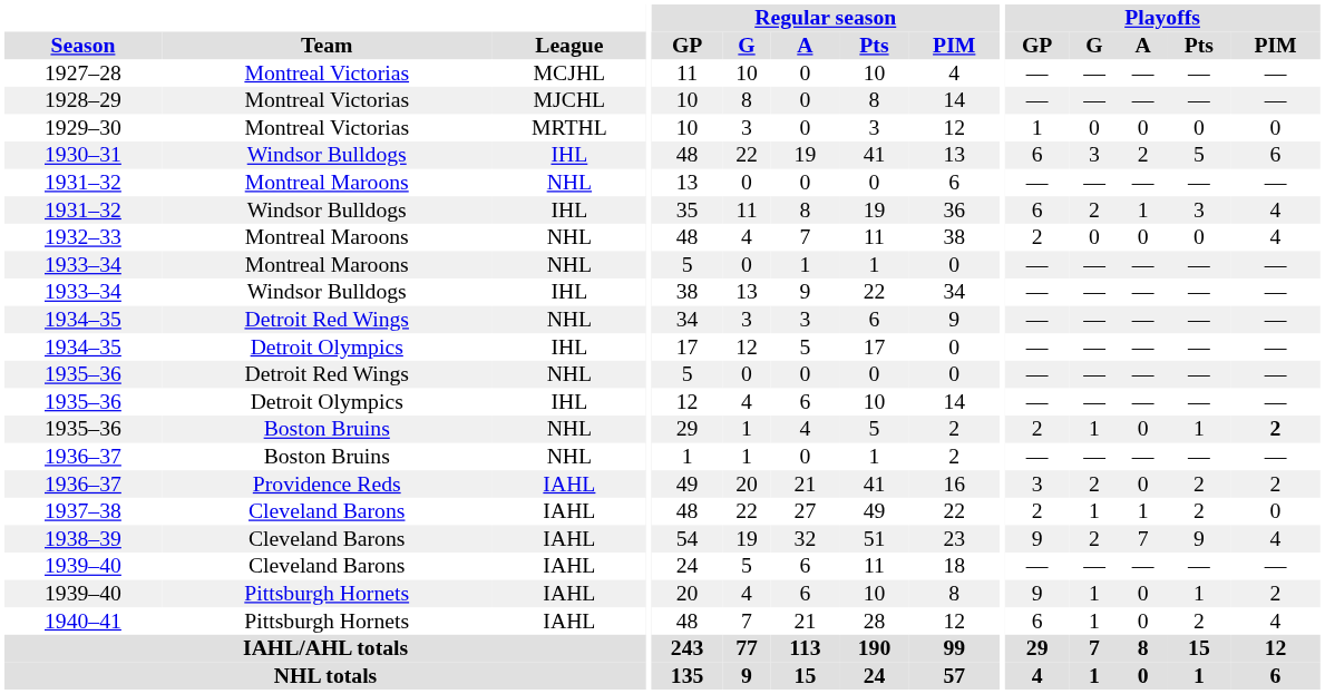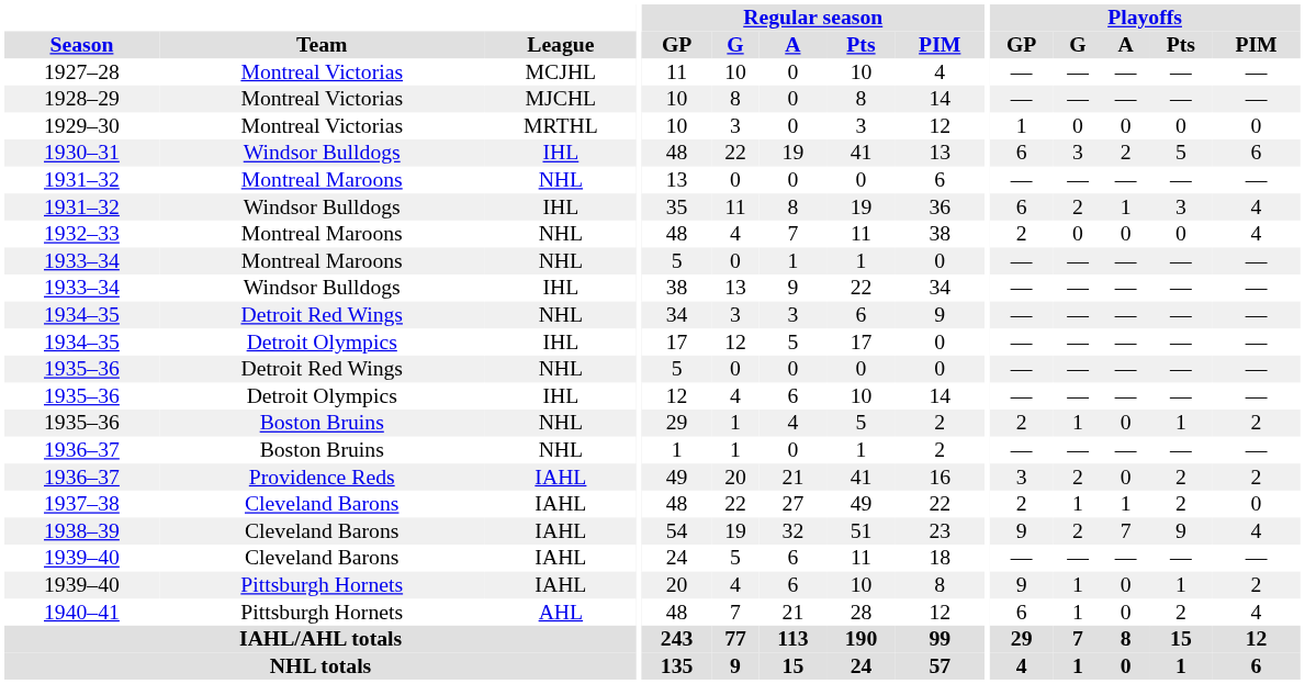 <table border="0" cellpadding="1" cellspacing="0" style="text-align:center; width:60em">
 <tr bgcolor="#e0e0e0">
 <th colspan="3" bgcolor="#ffffff"></th>
 <th rowspan="100" bgcolor="#ffffff"></th>
 <th colspan="5"><a href='#'>Regular season</a></th>
 <th rowspan="100" bgcolor="#ffffff"></th>
 <th colspan="5"><a href='#'>Playoffs</a></th>
 </tr>
 <tr bgcolor="#e0e0e0">
 <th><a href='#'>Season</a></th>
 <th>Team</th>
 <th>League</th>
 <th>GP</th>
 <th><a href='#'>G</a></th>
 <th><a href='#'>A</a></th>
 <th><a href='#'>Pts</a></th>
 <th><a href='#'>PIM</a></th>
 <th>GP</th>
 <th>G</th>
 <th>A</th>
 <th>Pts</th>
 <th>PIM</th>
 </tr>
 <tr>
 <td>1927–28</td>
 <td><a href='#'>Montreal Victorias</a></td>
 <td>MCJHL</td>
 <td>11</td>
 <td>10</td>
 <td>0</td>
 <td>10</td>
 <td>4</td>
 <td>—</td>
 <td>—</td>
 <td>—</td>
 <td>—</td>
 <td>—</td>
 </tr>
 <tr bgcolor="#f0f0f0">
 <td>1928–29</td>
 <td>Montreal Victorias</td>
 <td>MJCHL</td>
 <td>10</td>
 <td>8</td>
 <td>0</td>
 <td>8</td>
 <td>14</td>
 <td>—</td>
 <td>—</td>
 <td>—</td>
 <td>—</td>
 <td>—</td>
 </tr>
 <tr>
 <td>1929–30</td>
 <td>Montreal Victorias</td>
 <td>MRTHL</td>
 <td>10</td>
 <td>3</td>
 <td>0</td>
 <td>3</td>
 <td>12</td>
 <td>1</td>
 <td>0</td>
 <td>0</td>
 <td>0</td>
 <td>0</td>
 </tr>
 <tr bgcolor="#f0f0f0">
 <td><a href='#'>1930–31</a></td>
 <td><a href='#'>Windsor Bulldogs</a></td>
 <td><a href='#'>IHL</a></td>
 <td>48</td>
 <td>22</td>
 <td>19</td>
 <td>41</td>
 <td>13</td>
 <td>6</td>
 <td>3</td>
 <td>2</td>
 <td>5</td>
 <td>6</td>
 </tr>
 <tr>
 <td><a href='#'>1931–32</a></td>
 <td><a href='#'>Montreal Maroons</a></td>
 <td><a href='#'>NHL</a></td>
 <td>13</td>
 <td>0</td>
 <td>0</td>
 <td>0</td>
 <td>6</td>
 <td>—</td>
 <td>—</td>
 <td>—</td>
 <td>—</td>
 <td>—</td>
 </tr>
 <tr bgcolor="#f0f0f0">
 <td><a href='#'>1931–32</a></td>
 <td>Windsor Bulldogs</td>
 <td>IHL</td>
 <td>35</td>
 <td>11</td>
 <td>8</td>
 <td>19</td>
 <td>36</td>
 <td>6</td>
 <td>2</td>
 <td>1</td>
 <td>3</td>
 <td>4</td>
 </tr>
 <tr>
 <td><a href='#'>1932–33</a></td>
 <td>Montreal Maroons</td>
 <td>NHL</td>
 <td>48</td>
 <td>4</td>
 <td>7</td>
 <td>11</td>
 <td>38</td>
 <td>2</td>
 <td>0</td>
 <td>0</td>
 <td>0</td>
 <td>4</td>
 </tr>
 <tr bgcolor="#f0f0f0">
 <td><a href='#'>1933–34</a></td>
 <td>Montreal Maroons</td>
 <td>NHL</td>
 <td>5</td>
 <td>0</td>
 <td>1</td>
 <td>1</td>
 <td>0</td>
 <td>—</td>
 <td>—</td>
 <td>—</td>
 <td>—</td>
 <td>—</td>
 </tr>
 <tr>
 <td><a href='#'>1933–34</a></td>
 <td>Windsor Bulldogs</td>
 <td>IHL</td>
 <td>38</td>
 <td>13</td>
 <td>9</td>
 <td>22</td>
 <td>34</td>
 <td>—</td>
 <td>—</td>
 <td>—</td>
 <td>—</td>
 <td>—</td>
 </tr>
 <tr bgcolor="#f0f0f0">
 <td><a href='#'>1934–35</a></td>
 <td><a href='#'>Detroit Red Wings</a></td>
 <td>NHL</td>
 <td>34</td>
 <td>3</td>
 <td>3</td>
 <td>6</td>
 <td>9</td>
 <td>—</td>
 <td>—</td>
 <td>—</td>
 <td>—</td>
 <td>—</td>
 </tr>
 <tr>
 <td><a href='#'>1934–35</a></td>
 <td><a href='#'>Detroit Olympics</a></td>
 <td>IHL</td>
 <td>17</td>
 <td>12</td>
 <td>5</td>
 <td>17</td>
 <td>0</td>
 <td>—</td>
 <td>—</td>
 <td>—</td>
 <td>—</td>
 <td>—</td>
 </tr>
 <tr bgcolor="#f0f0f0">
 <td><a href='#'>1935–36</a></td>
 <td>Detroit Red Wings</td>
 <td>NHL</td>
 <td>5</td>
 <td>0</td>
 <td>0</td>
 <td>0</td>
 <td>0</td>
 <td>—</td>
 <td>—</td>
 <td>—</td>
 <td>—</td>
 <td>—</td>
 </tr>
 <tr>
 <td><a href='#'>1935–36</a></td>
 <td>Detroit Olympics</td>
 <td>IHL</td>
 <td>12</td>
 <td>4</td>
 <td>6</td>
 <td>10</td>
 <td>14</td>
 <td>—</td>
 <td>—</td>
 <td>—</td>
 <td>—</td>
 <td>—</td>
 </tr>
 <tr bgcolor="#f0f0f0">
 <td>1935–36</td>
 <td><a href='#'>Boston Bruins</a></td>
 <td>NHL</td>
 <td>29</td>
 <td>1</td>
 <td>4</td>
 <td>5</td>
 <td>2</td>
 <td>2</td>
 <td>1</td>
 <td>0</td>
 <td>1</td>
-<td><strong>2</strong></td>
+<td>2</td>
 </tr>
 <tr>
 <td><a href='#'>1936–37</a></td>
 <td>Boston Bruins</td>
 <td>NHL</td>
 <td>1</td>
 <td>1</td>
 <td>0</td>
 <td>1</td>
 <td>2</td>
 <td>—</td>
 <td>—</td>
 <td>—</td>
 <td>—</td>
 <td>—</td>
 </tr>
 <tr bgcolor="#f0f0f0">
 <td><a href='#'>1936–37</a></td>
 <td><a href='#'>Providence Reds</a></td>
 <td><a href='#'>IAHL</a></td>
 <td>49</td>
 <td>20</td>
 <td>21</td>
 <td>41</td>
 <td>16</td>
 <td>3</td>
 <td>2</td>
 <td>0</td>
 <td>2</td>
 <td>2</td>
 </tr>
 <tr>
 <td><a href='#'>1937–38</a></td>
 <td><a href='#'>Cleveland Barons</a></td>
 <td>IAHL</td>
 <td>48</td>
 <td>22</td>
 <td>27</td>
 <td>49</td>
 <td>22</td>
 <td>2</td>
 <td>1</td>
 <td>1</td>
 <td>2</td>
 <td>0</td>
 </tr>
 <tr bgcolor="#f0f0f0">
 <td><a href='#'>1938–39</a></td>
 <td>Cleveland Barons</td>
 <td>IAHL</td>
 <td>54</td>
 <td>19</td>
 <td>32</td>
 <td>51</td>
 <td>23</td>
 <td>9</td>
 <td>2</td>
 <td>7</td>
 <td>9</td>
 <td>4</td>
 </tr>
 <tr>
 <td><a href='#'>1939–40</a></td>
 <td>Cleveland Barons</td>
 <td>IAHL</td>
 <td>24</td>
 <td>5</td>
 <td>6</td>
 <td>11</td>
 <td>18</td>
 <td>—</td>
 <td>—</td>
 <td>—</td>
 <td>—</td>
 <td>—</td>
 </tr>
 <tr bgcolor="#f0f0f0">
 <td>1939–40</td>
 <td><a href='#'>Pittsburgh Hornets</a></td>
 <td>IAHL</td>
 <td>20</td>
 <td>4</td>
 <td>6</td>
 <td>10</td>
 <td>8</td>
 <td>9</td>
 <td>1</td>
 <td>0</td>
 <td>1</td>
 <td>2</td>
 </tr>
 <tr>
 <td><a href='#'>1940–41</a></td>
 <td>Pittsburgh Hornets</td>
-<td>IAHL</td>
+<td><a href='#'>AHL</a></td>
 <td>48</td>
 <td>7</td>
 <td>21</td>
 <td>28</td>
 <td>12</td>
 <td>6</td>
 <td>1</td>
 <td>0</td>
 <td>2</td>
 <td>4</td>
 </tr>
 <tr bgcolor="#e0e0e0">
 <th colspan="3">IAHL/AHL totals</th>
 <th>243</th>
 <th>77</th>
 <th>113</th>
 <th>190</th>
 <th>99</th>
 <th>29</th>
 <th>7</th>
 <th>8</th>
 <th>15</th>
 <th>12</th>
 </tr>
 <tr bgcolor="#e0e0e0">
 <th colspan="3">NHL totals</th>
 <th>135</th>
 <th>9</th>
 <th>15</th>
 <th>24</th>
 <th>57</th>
 <th>4</th>
 <th>1</th>
 <th>0</th>
 <th>1</th>
 <th>6</th>
 </tr>
 </table>
